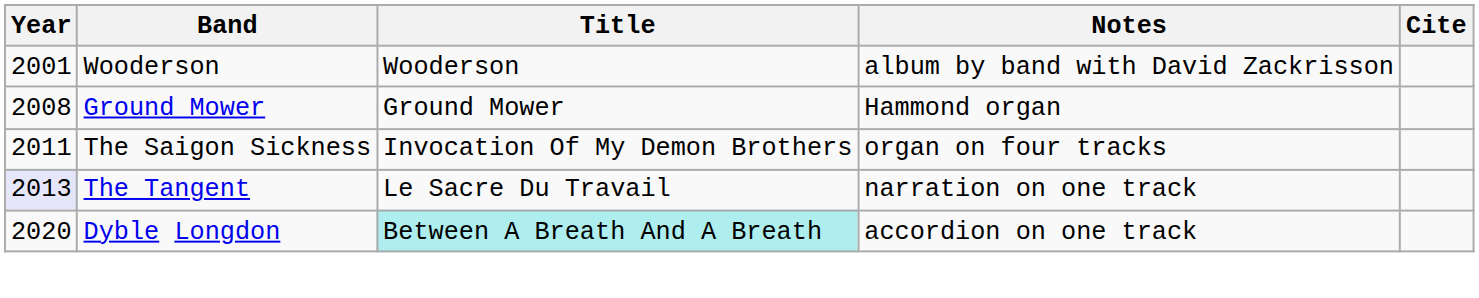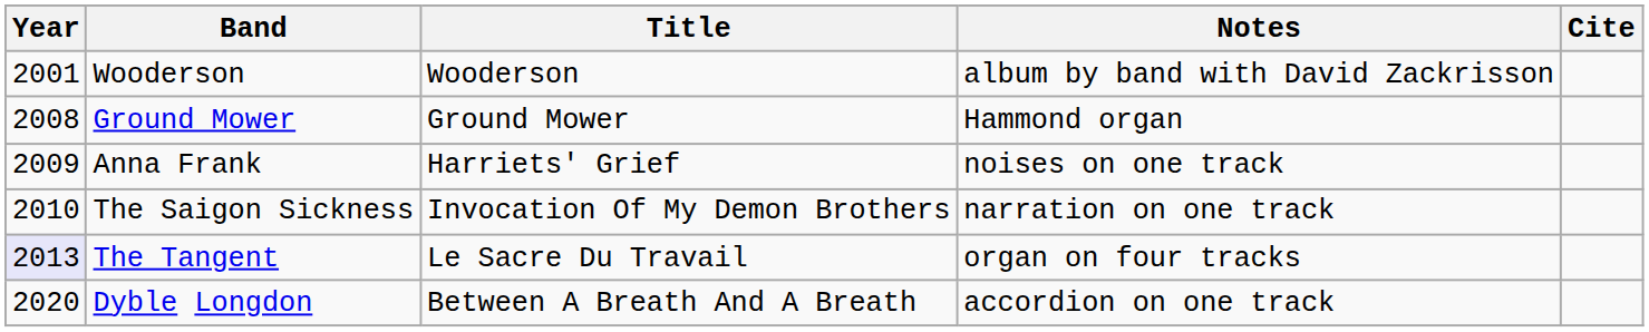 <table class="wikitable sortable">
 <tr>
 <th>Year</th>
 <th>Band</th>
 <th>Title</th>
 <th>Notes</th>
 <th>Cite</th>
 </tr>
 <tr>
 <td>2001</td>
 <td>Wooderson</td>
 <td>Wooderson</td>
 <td>album by band with David Zackrisson</td>
 <td></td>
 </tr>
 <tr>
 <td>2008</td>
 <td><a href='#'>Ground Mower</a></td>
 <td>Ground Mower</td>
 <td>Hammond organ</td>
 <td></td>
 </tr>
 <tr>
-<td>2011</td>
+<td>2009</td>
+<td>Anna Frank</td>
+<td>Harriets' Grief</td>
+<td>noises on one track</td>
+<td></td>
+</tr>
+<tr>
+<td>2010</td>
 <td>The Saigon Sickness</td>
 <td>Invocation Of My Demon Brothers</td>
-<td>organ on four tracks</td>
+<td>narration on one track</td>
 <td></td>
 </tr>
 <tr>
 <td style="background: lavender;">2013</td>
 <td><a href='#'>The Tangent</a></td>
 <td>Le Sacre Du Travail</td>
-<td>narration on one track</td>
+<td>organ on four tracks</td>
 <td></td>
 </tr>
 <tr>
 <td>2020</td>
 <td><a href='#'>Dyble</a> <a href='#'>Longdon</a></td>
-<td style="background: paleturquoise;">Between A Breath And A Breath</td>
+<td>Between A Breath And A Breath</td>
 <td>accordion on one track</td>
 <td></td>
 </tr>
 </table>
